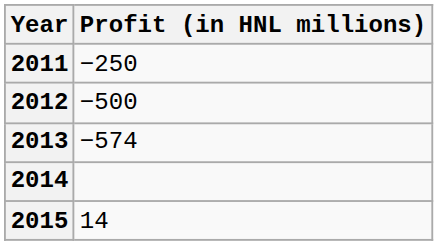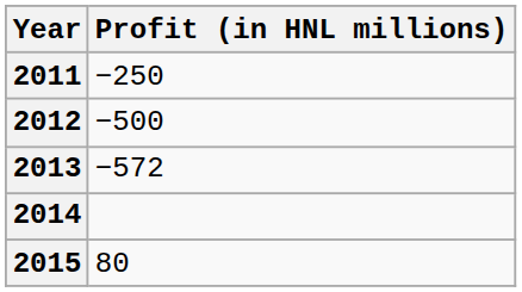 <table class="wikitable">
 <tr>
 <th>Year</th>
 <th>Profit (in HNL millions)</th>
 </tr>
 <tr>
 <th>2011</th>
 <td>−250</td>
 </tr>
 <tr>
 <th>2012</th>
 <td>−500</td>
 </tr>
 <tr>
 <th>2013</th>
-<td>−574</td>
+<td>−572</td>
 </tr>
 <tr>
 <th>2014</th>
 <td></td>
 </tr>
 <tr>
 <th>2015</th>
-<td>14</td>
+<td>80</td>
 </tr>
 </table>
